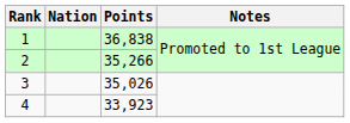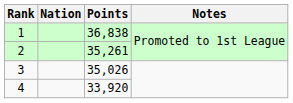 <table class="wikitable" style="text-align: center">
 <tr>
 <th>Rank</th>
 <th>Nation</th>
 <th>Points</th>
 <th>Notes</th>
 </tr>
 <tr bgcolor=ccffcc>
 <td>1</td>
 <td align="left"></td>
 <td>36,838</td>
 <td rowspan=2>Promoted to 1st League</td>
 </tr>
 <tr bgcolor=ccffcc>
 <td>2</td>
 <td align="left"></td>
-<td>35,266</td>
+<td>35,261</td>
 </tr>
 <tr>
 <td>3</td>
 <td align="left"></td>
 <td>35,026</td>
 </tr>
 <tr>
 <td>4</td>
 <td align="left"></td>
-<td>33,923</td>
+<td>33,920</td>
 </tr>
 </table>
